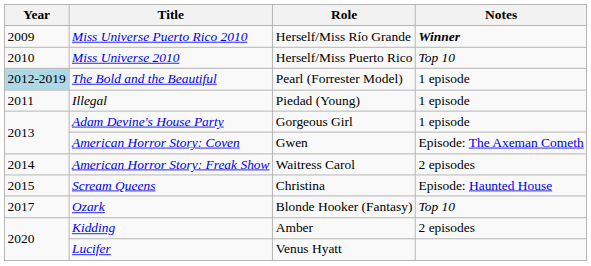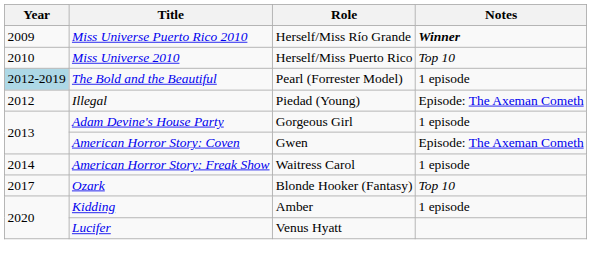 <table class="wikitable">
 <tr>
 <th>Year</th>
 <th>Title</th>
 <th>Role</th>
 <th>Notes</th>
 </tr>
 <tr>
 <td>2009</td>
 <td><em><a href='#'>Miss Universe Puerto Rico 2010</a></em></td>
 <td>Herself/Miss Río Grande</td>
 <td><strong><em>Winner</em></strong></td>
 </tr>
 <tr>
 <td>2010</td>
 <td><em><a href='#'>Miss Universe 2010</a></em></td>
 <td>Herself/Miss Puerto Rico</td>
 <td><em>Top 10</em></td>
 </tr>
 <tr>
 <td style="background: lightblue;">2012-2019</td>
 <td><em><a href='#'>The Bold and the Beautiful</a></em></td>
 <td>Pearl (Forrester Model)</td>
 <td>1 episode</td>
 </tr>
 <tr>
-<td>2011</td>
+<td>2012</td>
 <td><em>Illegal</em></td>
 <td>Piedad (Young)</td>
-<td>1 episode</td>
+<td>Episode: <a href='#'>The Axeman Cometh</a></td>
 </tr>
 <tr>
 <td rowspan="2">2013</td>
 <td><em><a href='#'>Adam Devine's House Party</a></em></td>
 <td>Gorgeous Girl</td>
 <td>1 episode</td>
 </tr>
 <tr>
 <td><em><a href='#'>American Horror Story: Coven</a></em></td>
 <td>Gwen</td>
 <td>Episode: <a href='#'>The Axeman Cometh</a></td>
 </tr>
 <tr>
 <td>2014</td>
 <td><em><a href='#'>American Horror Story: Freak Show</a></em></td>
 <td>Waitress Carol</td>
-<td>2 episodes</td>
-</tr>
-<tr>
-<td>2015</td>
-<td><em><a href='#'>Scream Queens</a></em></td>
-<td>Christina</td>
-<td>Episode: <a href='#'>Haunted House</a></td>
+<td>1 episode</td>
 </tr>
 <tr>
 <td>2017</td>
 <td><em><a href='#'>Ozark</a></em></td>
 <td>Blonde Hooker (Fantasy)</td>
 <td><em>Top 10</em></td>
 </tr>
 <tr>
 <td rowspan="2">2020</td>
 <td><em><a href='#'>Kidding</a></em></td>
 <td>Amber</td>
-<td>2 episodes</td>
+<td>1 episode</td>
 </tr>
 <tr>
 <td><em><a href='#'>Lucifer</a></em></td>
 <td>Venus Hyatt</td>
 <td></td>
 </tr>
 </table>
